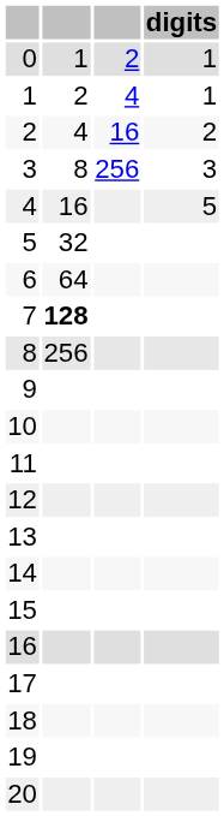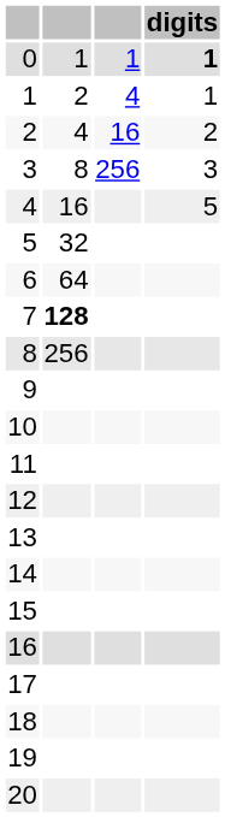 <table class="mw-collapsible" style="text-align:right;">
 <tr style="background:#c0c0c0;" |>
 <th></th>
 <th></th>
 <th> </th>
 <th>digits</th>
 </tr>
 <tr style="background:#dfdfdf;" |>
 <td>0</td>
 <td>1</td>
-<td><a href='#'>2</a></td>
-<td>1</td>
+<td><a href='#'>1</a></td>
+<td><strong>1</strong></td>
 </tr>
 <tr style="background:white;" |>
 <td>1</td>
 <td>2</td>
 <td><a href='#'>4</a></td>
 <td>1</td>
 </tr>
 <tr style="background:#f7f7f7;" |>
 <td>2</td>
 <td>4</td>
 <td><a href='#'>16</a></td>
 <td>2</td>
 </tr>
 <tr style="background:white;" |>
 <td>3</td>
 <td>8</td>
 <td><a href='#'>256</a></td>
 <td>3</td>
 </tr>
 <tr style="background:#efefef;" |>
 <td>4</td>
 <td>16</td>
 <td><a href='#'></a></td>
 <td>5</td>
 </tr>
 <tr style="background:white;" |>
 <td>5</td>
 <td>32</td>
 <td></td>
 <td></td>
 </tr>
 <tr style="background:#f7f7f7;" |>
 <td>6</td>
 <td>64</td>
 <td></td>
 <td></td>
 </tr>
 <tr style="background:white;" |>
 <td>7</td>
 <td><strong>128</strong></td>
 <td></td>
 <td></td>
 </tr>
 <tr style="background:#e7e7e7;" |>
 <td>8</td>
 <td>256</td>
 <td></td>
 <td></td>
 </tr>
 <tr style="background:white;" |>
 <td>9</td>
 <td></td>
 <td></td>
 <td></td>
 </tr>
 <tr style="background:#f7f7f7;" |>
 <td>10</td>
 <td></td>
 <td></td>
 <td></td>
 </tr>
 <tr style="background:white;" |>
 <td>11</td>
 <td></td>
 <td></td>
 <td></td>
 </tr>
 <tr style="background:#efefef;" |>
 <td>12</td>
 <td></td>
 <td></td>
 <td></td>
 </tr>
 <tr style="background:white;" |>
 <td>13</td>
 <td></td>
 <td></td>
 <td></td>
 </tr>
 <tr style="background:#f7f7f7;" |>
 <td>14</td>
 <td></td>
 <td></td>
 <td></td>
 </tr>
 <tr style="background:white;" |>
 <td>15</td>
 <td></td>
 <td></td>
 <td></td>
 </tr>
 <tr style="background:#dfdfdf;" |>
 <td>16</td>
 <td></td>
 <td></td>
 <td></td>
 </tr>
 <tr style="background:white;" |>
 <td>17</td>
 <td></td>
 <td></td>
 <td></td>
 </tr>
 <tr style="background:#f7f7f7;" |>
 <td>18</td>
 <td></td>
 <td></td>
 <td></td>
 </tr>
 <tr style="background:white;" |>
 <td>19</td>
 <td></td>
 <td></td>
 <td></td>
 </tr>
 <tr style="background:#efefef;" |>
 <td>20</td>
 <td></td>
 <td></td>
 <td></td>
 </tr>
 </table>
